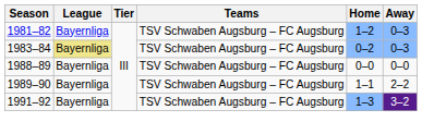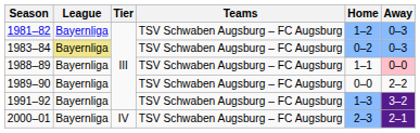 <table class="wikitable">
 <tr>
 <th>Season</th>
 <th>League</th>
 <th>Tier</th>
 <th>Teams</th>
 <th>Home</th>
 <th>Away</th>
 </tr>
 <tr>
 <td align="left"><a href='#'>1981–82</a></td>
 <td align="left"><a href='#'>Bayernliga</a></td>
 <td align="center" rowspan=5>III</td>
 <td align="left">TSV Schwaben Augsburg – FC Augsburg</td>
 <td align="center" style="background:#88bbff">1–2</td>
 <td align="center" style="background:#88bbff">0–3</td>
 </tr>
 <tr>
 <td align="left">1983–84</td>
 <td align="left" style="background: khaki;">Bayernliga</td>
 <td align="left">TSV Schwaben Augsburg – FC Augsburg</td>
 <td align="center" style="background:#88bbff">0–2</td>
 <td align="center" style="background:#88bbff">0–3</td>
 </tr>
 <tr>
 <td align="left">1988–89</td>
 <td align="left">Bayernliga</td>
 <td align="left">TSV Schwaben Augsburg – FC Augsburg</td>
-<td align="center">0–0</td>
-<td align="center">0–0</td>
+<td align="center">1–1</td>
+<td align="center" style="background: pink;">0–0</td>
 </tr>
 <tr>
 <td align="left">1989–90</td>
 <td align="left">Bayernliga</td>
 <td align="left">TSV Schwaben Augsburg – FC Augsburg</td>
-<td align="center">1–1</td>
+<td align="center">0–0</td>
 <td align="center">2–2</td>
 </tr>
 <tr>
 <td align="left">1991–92</td>
 <td align="left">Bayernliga</td>
 <td align="left">TSV Schwaben Augsburg – FC Augsburg</td>
 <td align="center" style="background:#88bbff">1–3</td>
 <td align="center" style="background:#551A8B;color:white;">3–2</td>
 </tr>
+<tr>
+<td align="left">2000–01</td>
+<td align="left">Bayernliga</td>
+<td align="center">IV</td>
+<td align="left">TSV Schwaben Augsburg – FC Augsburg</td>
+<td align="center" style="background:#88bbff">2–3</td>
+<td align="center" style="background:#551A8B;color:white;">2–1</td>
+</tr>
 </table>
